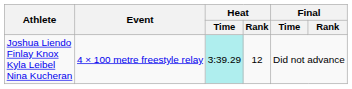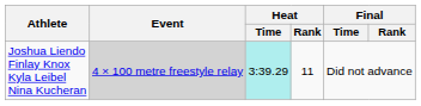 <table class=wikitable style="font-size:90%">
 <tr>
 <th rowspan=2>Athlete</th>
 <th rowspan=2>Event</th>
 <th colspan="2">Heat</th>
 <th colspan="2">Final</th>
 </tr>
 <tr style="font-size:95%">
 <th>Time</th>
 <th>Rank</th>
 <th>Time</th>
 <th>Rank</th>
 </tr>
 <tr align=center>
 <td align=left><a href='#'>Joshua Liendo</a><br><a href='#'>Finlay Knox</a><br><a href='#'>Kyla Leibel</a><br><a href='#'>Nina Kucheran</a></td>
-<td align=left><a href='#'>4 × 100 metre freestyle relay</a></td>
+<td align=left style="background: lightgrey;"><a href='#'>4 × 100 metre freestyle relay</a></td>
 <td style="background: paleturquoise;">3:39.29</td>
-<td>12</td>
+<td>11</td>
 <td colspan=2>Did not advance</td>
 </tr>
 </table>
